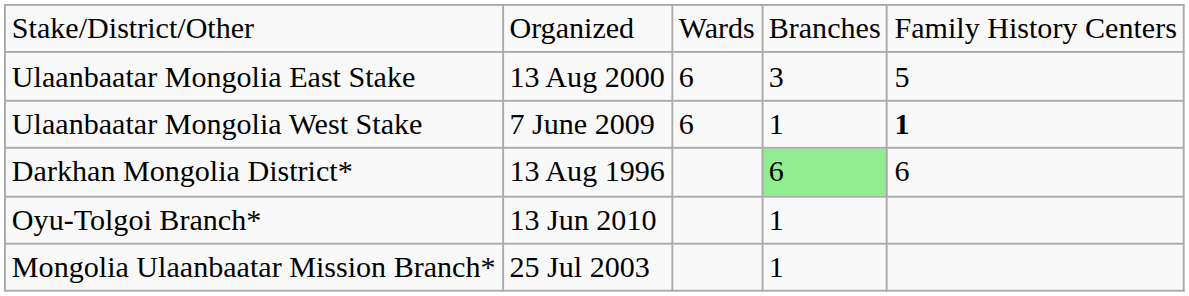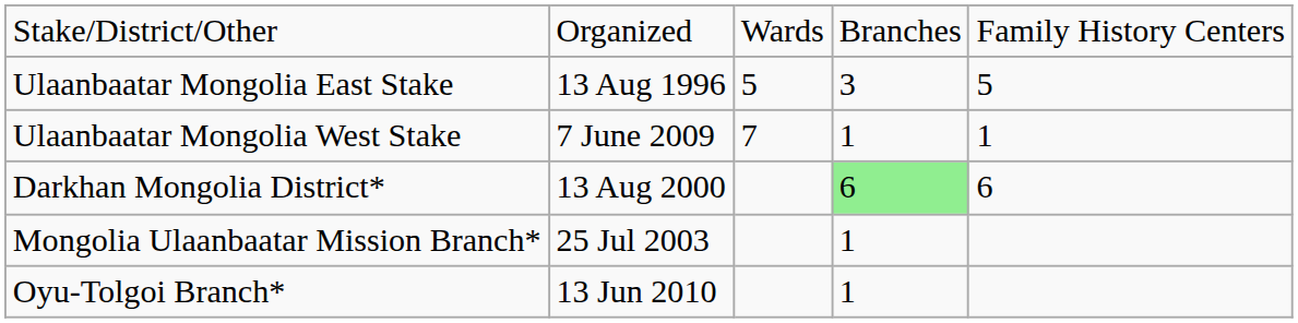 <table class="wikitable">
 <tr>
 <td>Stake/District/Other</td>
 <td>Organized</td>
 <td>Wards</td>
 <td>Branches</td>
 <td>Family History Centers</td>
 </tr>
 <tr>
 <td>Ulaanbaatar Mongolia East Stake</td>
-<td>13 Aug 2000</td>
-<td>6</td>
+<td>13 Aug 1996</td>
+<td>5</td>
 <td>3</td>
 <td>5</td>
 </tr>
 <tr>
 <td>Ulaanbaatar Mongolia West Stake</td>
 <td>7 June 2009</td>
-<td>6</td>
+<td>7</td>
 <td>1</td>
-<td><strong>1</strong></td>
+<td>1</td>
 </tr>
 <tr>
 <td>Darkhan Mongolia District*</td>
-<td>13 Aug 1996</td>
+<td>13 Aug 2000</td>
 <td></td>
 <td style="background: lightgreen;">6</td>
 <td>6</td>
+</tr>
+<tr>
+<td>Mongolia Ulaanbaatar Mission Branch*</td>
+<td>25 Jul 2003</td>
+<td></td>
+<td>1</td>
+<td></td>
 </tr>
 <tr>
 <td>Oyu-Tolgoi Branch*</td>
 <td>13 Jun 2010</td>
 <td></td>
 <td>1</td>
 <td></td>
 </tr>
-<tr>
-<td>Mongolia Ulaanbaatar Mission Branch*</td>
-<td>25 Jul 2003</td>
-<td></td>
-<td>1</td>
-<td></td>
-</tr>
 </table>
